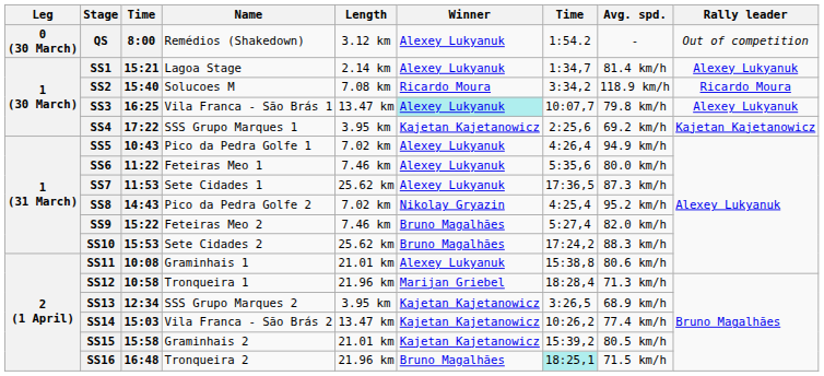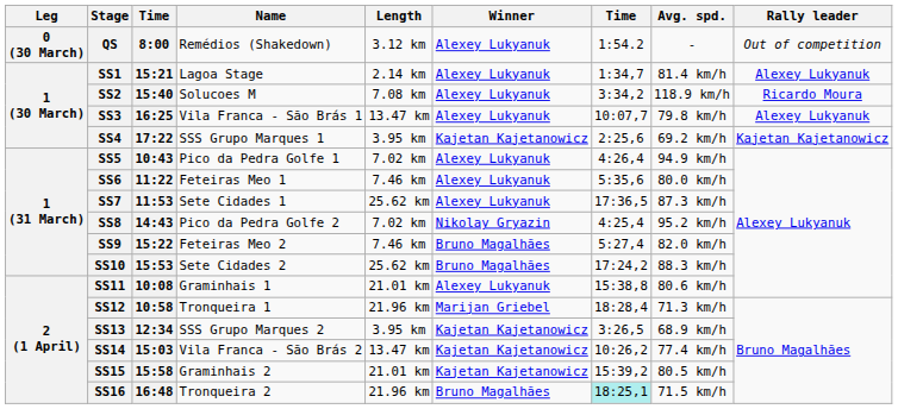 <table class="wikitable" style="text-align: center; font-size: 90%; max-width: 950px;">
 <tr>
 <th>Leg</th>
 <th>Stage</th>
 <th>Time</th>
 <th>Name</th>
 <th>Length</th>
 <th>Winner</th>
 <th>Time</th>
 <th>Avg. spd.</th>
 <th>Rally leader</th>
 </tr>
 <tr>
 <th>0<br>(30 March)</th>
 <th>QS</th>
 <th>8:00</th>
 <td align=left>Remédios (Shakedown)</td>
 <td>3.12 km</td>
 <td align=left> <a href='#'>Alexey Lukyanuk</a></td>
 <td>1:54.2</td>
 <td>-</td>
 <td><em>Out of competition</em></td>
 </tr>
 <tr>
 <th rowspan="4">1<br>(30 March)</th>
 <th>SS1</th>
 <th>15:21</th>
 <td align=left>Lagoa Stage</td>
 <td>2.14 km</td>
 <td align=left> <a href='#'>Alexey Lukyanuk</a></td>
 <td>1:34,7</td>
 <td>81.4 km/h</td>
 <td> <a href='#'>Alexey Lukyanuk</a></td>
 </tr>
 <tr>
 <th>SS2</th>
 <th>15:40</th>
 <td align=left>Solucoes M</td>
 <td>7.08 km</td>
-<td align=left> <a href='#'>Ricardo Moura</a></td>
+<td align=left> <a href='#'>Alexey Lukyanuk</a></td>
 <td>3:34,2</td>
 <td>118.9 km/h</td>
 <td> <a href='#'>Ricardo Moura</a></td>
 </tr>
 <tr>
 <th>SS3</th>
 <th>16:25</th>
 <td align=left>Vila Franca - São Brás 1</td>
 <td>13.47 km</td>
-<td align=left style="background: paleturquoise;"> <a href='#'>Alexey Lukyanuk</a></td>
+<td align=left> <a href='#'>Alexey Lukyanuk</a></td>
 <td>10:07,7</td>
 <td>79.8 km/h</td>
 <td> <a href='#'>Alexey Lukyanuk</a></td>
 </tr>
 <tr>
 <th>SS4</th>
 <th>17:22</th>
 <td align=left>SSS Grupo Marques 1</td>
 <td>3.95 km</td>
 <td align=left> <a href='#'>Kajetan Kajetanowicz</a></td>
 <td>2:25,6</td>
 <td>69.2 km/h</td>
 <td> <a href='#'>Kajetan Kajetanowicz</a></td>
 </tr>
 <tr>
 <th rowspan="6">1<br>(31 March)</th>
 <th>SS5</th>
 <th>10:43</th>
 <td align=left>Pico da Pedra Golfe 1</td>
 <td>7.02 km</td>
 <td align=left> <a href='#'>Alexey Lukyanuk</a></td>
 <td>4:26,4</td>
 <td>94.9 km/h</td>
 <td align=left rowspan="7"> <a href='#'>Alexey Lukyanuk</a></td>
 </tr>
 <tr>
 <th>SS6</th>
 <th>11:22</th>
 <td align=left>Feteiras Meo 1</td>
 <td>7.46 km</td>
 <td align=left> <a href='#'>Alexey Lukyanuk</a></td>
 <td>5:35,6</td>
 <td>80.0 km/h</td>
 </tr>
 <tr>
 <th>SS7</th>
 <th>11:53</th>
 <td align=left>Sete Cidades 1</td>
 <td>25.62 km</td>
 <td align=left> <a href='#'>Alexey Lukyanuk</a></td>
 <td>17:36,5</td>
 <td>87.3 km/h</td>
 </tr>
 <tr>
 <th>SS8</th>
 <th>14:43</th>
 <td align=left>Pico da Pedra Golfe 2</td>
 <td>7.02 km</td>
 <td align=left> <a href='#'>Nikolay Gryazin</a></td>
 <td>4:25,4</td>
 <td>95.2 km/h</td>
 </tr>
 <tr>
 <th>SS9</th>
 <th>15:22</th>
 <td align=left>Feteiras Meo 2</td>
 <td>7.46 km</td>
 <td align=left> <a href='#'>Bruno Magalhães</a></td>
 <td>5:27,4</td>
 <td>82.0 km/h</td>
 </tr>
 <tr>
 <th>SS10</th>
 <th>15:53</th>
 <td align=left>Sete Cidades 2</td>
 <td>25.62 km</td>
 <td align=left> <a href='#'>Bruno Magalhães</a></td>
 <td>17:24,2</td>
 <td>88.3 km/h</td>
 </tr>
 <tr>
 <th rowspan="6">2<br>(1 April)</th>
 <th>SS11</th>
 <th>10:08</th>
 <td align=left>Graminhais 1</td>
 <td>21.01 km</td>
 <td align=left> <a href='#'>Alexey Lukyanuk</a></td>
 <td>15:38,8</td>
 <td>80.6 km/h</td>
 </tr>
 <tr>
 <th>SS12</th>
 <th>10:58</th>
 <td align=left>Tronqueira 1</td>
 <td>21.96 km</td>
 <td align=left> <a href='#'>Marijan Griebel</a></td>
 <td>18:28,4</td>
 <td>71.3 km/h</td>
 <td align=left rowspan="5"> <a href='#'>Bruno Magalhães</a></td>
 </tr>
 <tr>
 <th>SS13</th>
 <th>12:34</th>
 <td align=left>SSS Grupo Marques 2</td>
 <td>3.95 km</td>
 <td align=left> <a href='#'>Kajetan Kajetanowicz</a></td>
 <td>3:26,5</td>
 <td>68.9 km/h</td>
 </tr>
 <tr>
 <th>SS14</th>
 <th>15:03</th>
 <td align=left>Vila Franca - São Brás 2</td>
 <td>13.47 km</td>
 <td align=left> <a href='#'>Kajetan Kajetanowicz</a></td>
 <td>10:26,2</td>
 <td>77.4 km/h</td>
 </tr>
 <tr>
 <th>SS15</th>
 <th>15:58</th>
 <td align=left>Graminhais 2</td>
 <td>21.01 km</td>
 <td align=left> <a href='#'>Kajetan Kajetanowicz</a></td>
 <td>15:39,2</td>
 <td>80.5 km/h</td>
 </tr>
 <tr>
 <th>SS16</th>
 <th>16:48</th>
 <td align=left>Tronqueira 2</td>
 <td>21.96 km</td>
 <td align=left> <a href='#'>Bruno Magalhães</a></td>
 <td style="background: paleturquoise;">18:25,1</td>
 <td>71.5 km/h</td>
 </tr>
 </table>
